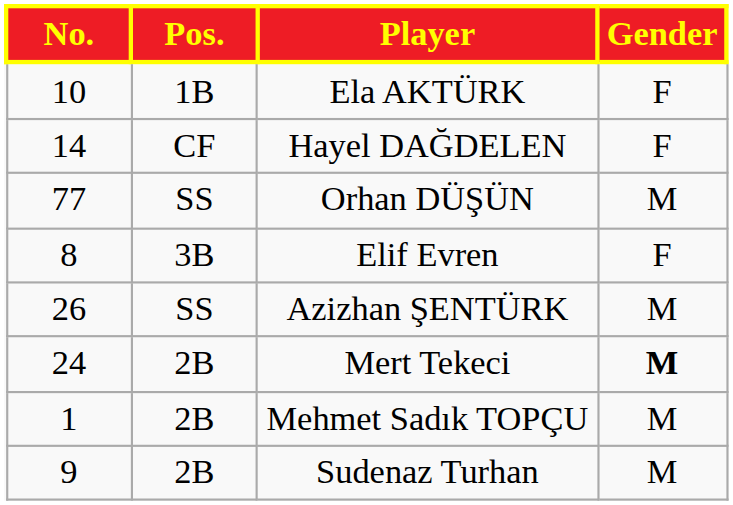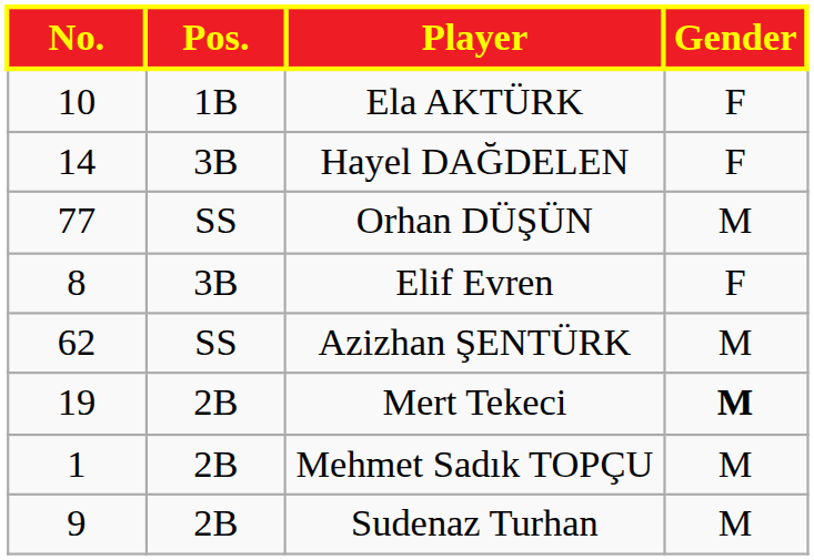 <table class="wikitable" style="text-align: center;">
 <tr>
 <th style="background:#EE1C25; color:#FFFF00; border:2px solid #FFFF00; width: 50px;">No.</th>
 <th style="background:#EE1C25; color:#FFFF00; border:2px solid #FFFF00; width: 50px;">Pos.</th>
 <th style="background:#EE1C25; color:#FFFF00; border:2px solid #FFFF00; width: 150px;">Player</th>
 <th style="background:#EE1C25; color:#FFFF00; border:2px solid #FFFF00; width: 50px;">Gender</th>
 </tr>
 <tr>
 <td>10</td>
 <td>1B</td>
 <td>Ela AKTÜRK</td>
 <td>F</td>
 </tr>
 <tr>
 <td>14</td>
-<td>CF</td>
+<td>3B</td>
 <td>Hayel DAĞDELEN</td>
 <td>F</td>
 </tr>
 <tr>
 <td>77</td>
 <td>SS</td>
 <td>Orhan DÜŞÜN</td>
 <td>M</td>
 </tr>
 <tr>
 <td>8</td>
 <td>3B</td>
 <td>Elif Evren</td>
 <td>F</td>
 </tr>
 <tr>
-<td>26</td>
+<td>62</td>
 <td>SS</td>
 <td>Azizhan ŞENTÜRK</td>
 <td>M</td>
 </tr>
 <tr>
-<td>24</td>
+<td>19</td>
 <td>2B</td>
 <td>Mert Tekeci</td>
 <td><strong>M</strong></td>
 </tr>
 <tr>
 <td>1</td>
 <td>2B</td>
 <td>Mehmet Sadık TOPÇU</td>
 <td>M</td>
 </tr>
 <tr>
 <td>9</td>
 <td>2B</td>
 <td>Sudenaz Turhan</td>
 <td>M</td>
 </tr>
 </table>
